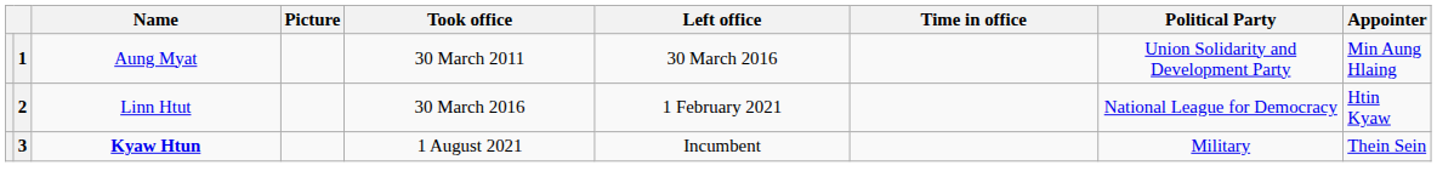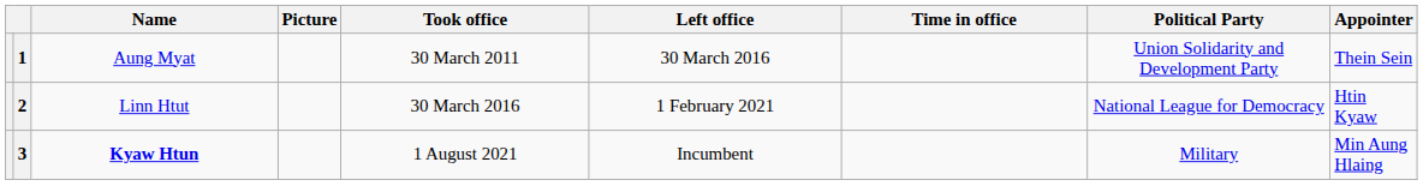 <table class="wikitable" width="100%">
 <tr>
 <th colspan="2" width="1%"></th>
 <th width="20%">Name<br></th>
 <th width="100px">Picture</th>
 <th width="20%">Took office</th>
 <th width="20%">Left office</th>
 <th width="20%">Time in office</th>
 <th width="20%">Political Party</th>
 <th width="20%">Appointer</th>
 </tr>
 <tr>
 <th></th>
 <th style="text-align:center;">1</th>
 <td align=center><a href='#'>Aung Myat</a></td>
 <td align=center></td>
 <td align=center>30 March 2011</td>
 <td align=center>30 March 2016</td>
 <td align=center></td>
 <td align=center><a href='#'>Union Solidarity and Development Party</a></td>
-<td><a href='#'>Min Aung Hlaing</a></td>
+<td><a href='#'>Thein Sein</a></td>
 </tr>
 <tr>
 <th></th>
 <th style="text-align:center;">2</th>
 <td align=center><a href='#'>Linn Htut</a></td>
 <td align=center></td>
 <td align=center>30 March 2016</td>
 <td align=center>1 February 2021</td>
 <td align=center></td>
 <td align=center><a href='#'>National League for Democracy</a></td>
 <td><a href='#'>Htin Kyaw</a></td>
 </tr>
 <tr>
 <th></th>
 <th style="text-align:center;">3</th>
 <td align=center><strong><a href='#'>Kyaw Htun</a></strong></td>
 <td align=center></td>
 <td align=center>1 August 2021</td>
 <td align=center>Incumbent</td>
 <td align=center></td>
 <td align=center><a href='#'>Military</a></td>
-<td><a href='#'>Thein Sein</a></td>
+<td><a href='#'>Min Aung Hlaing</a></td>
 </tr>
 </table>
